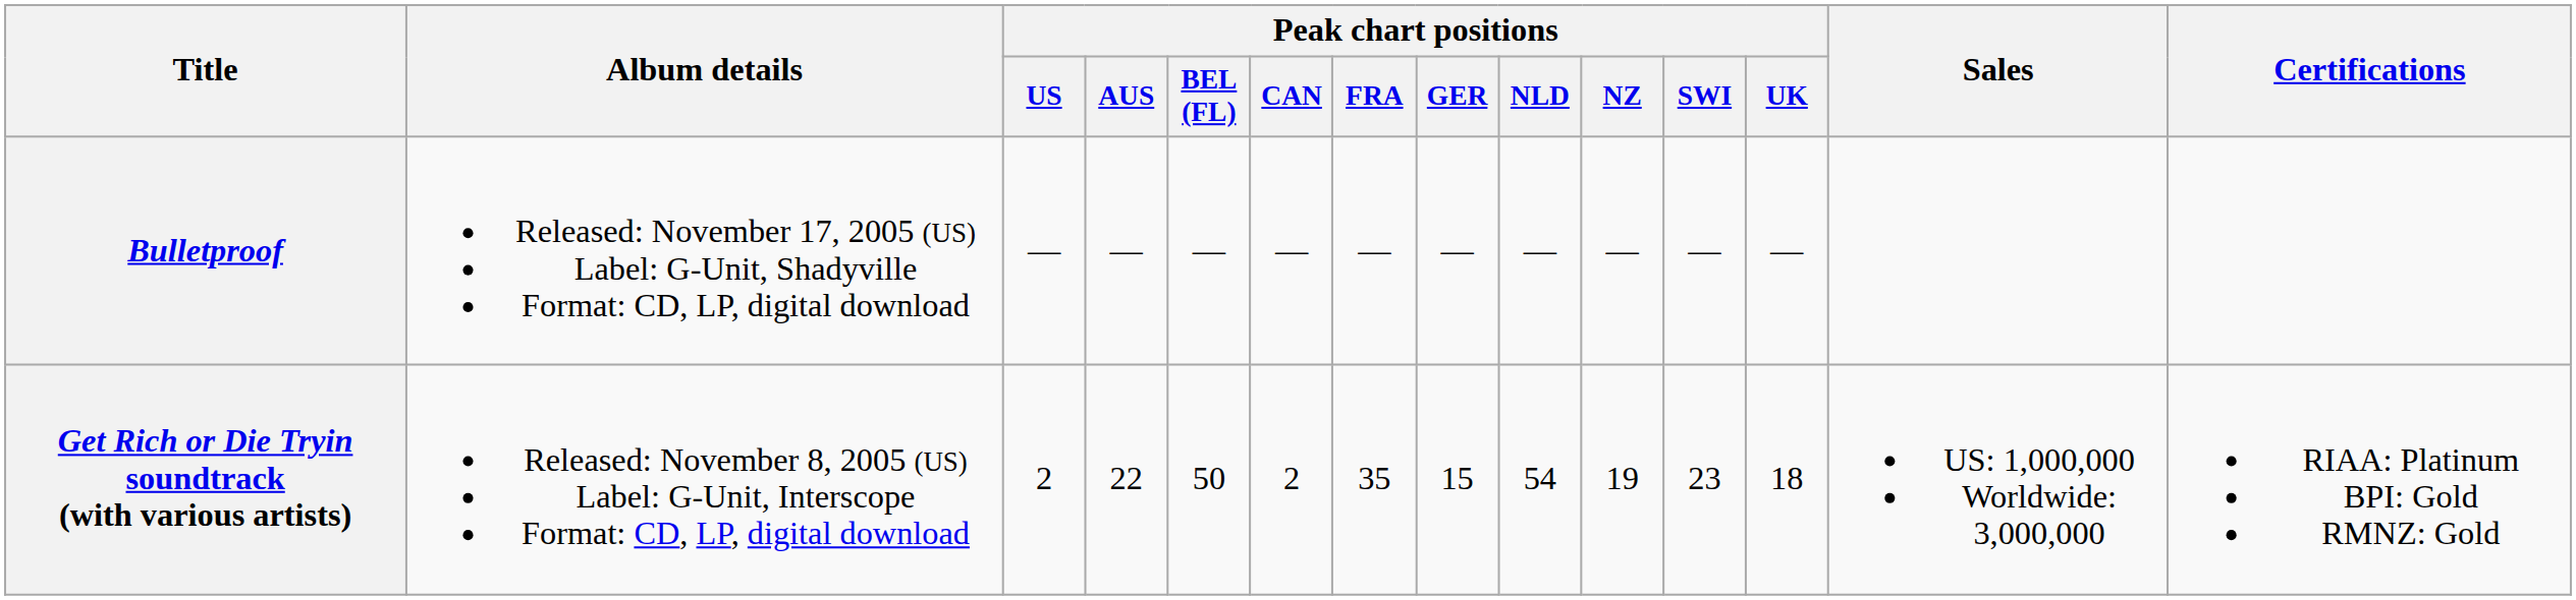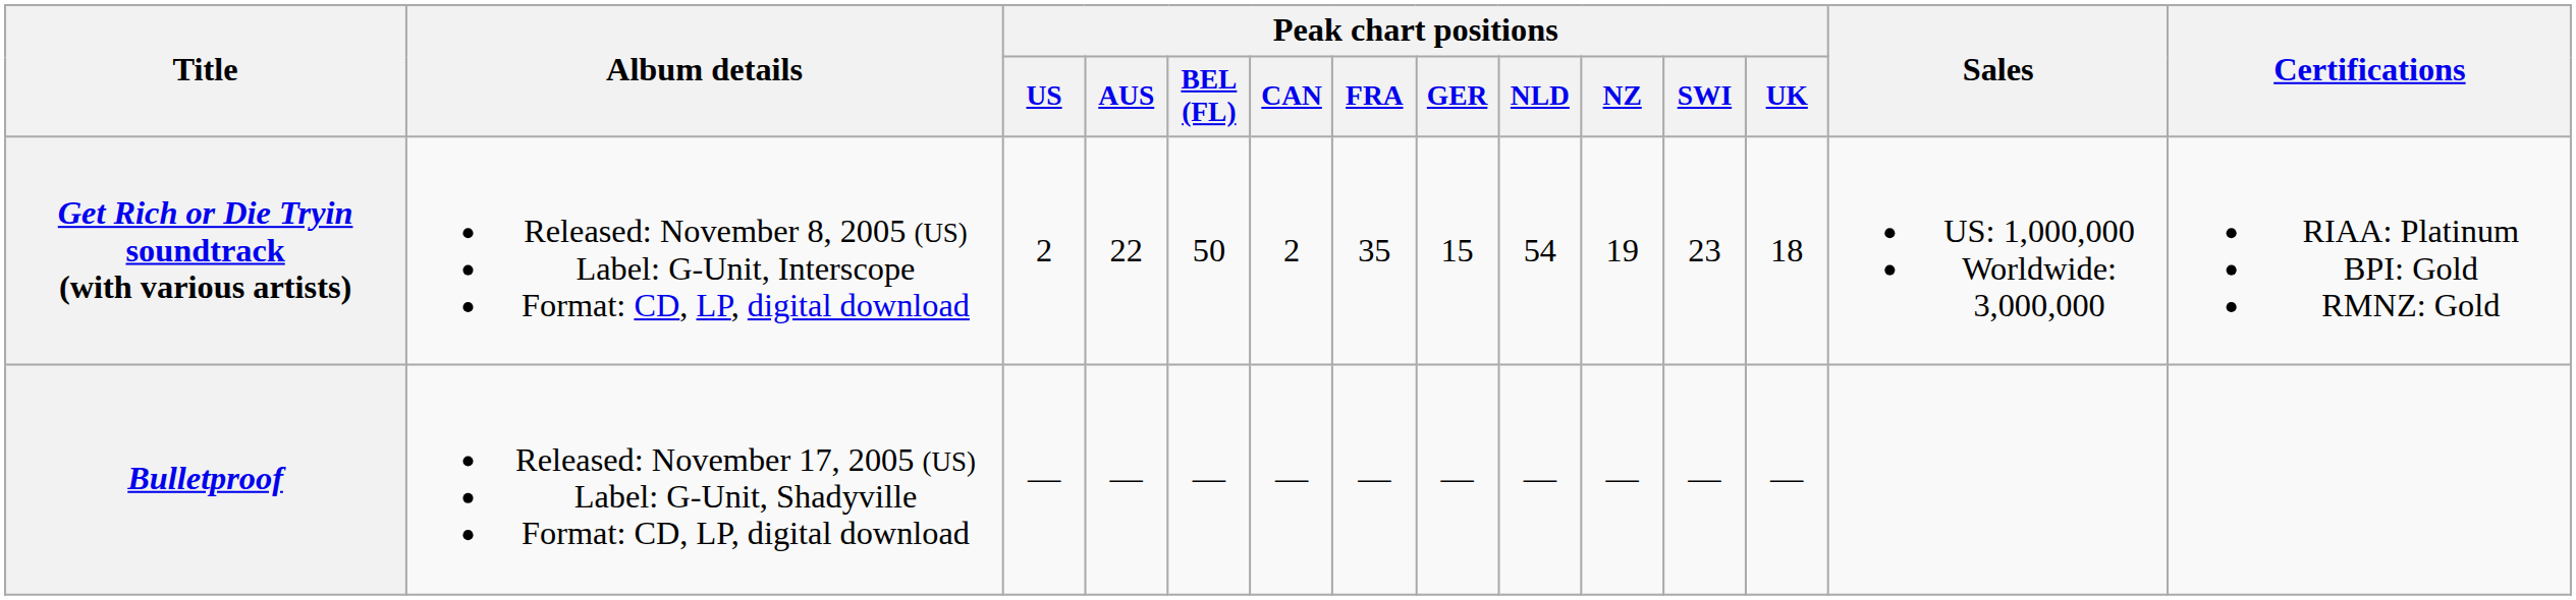 <table class="wikitable plainrowheaders" style="text-align:center;">
 <tr>
 <th scope="col" rowspan="2" style="width:12em;">Title</th>
 <th scope="col" rowspan="2" style="width:18em;">Album details</th>
 <th scope="col" colspan="10">Peak chart positions</th>
 <th scope="col" rowspan="2" style="width:10em;">Sales</th>
 <th scope="col" rowspan="2" style="width:12em;"><a href='#'>Certifications</a></th>
 </tr>
 <tr>
 <th scope="col" style="width:2.5em;font-size:85%;"><a href='#'>US</a><br></th>
 <th scope="col" style="width:2.5em;font-size:85%;"><a href='#'>AUS</a><br></th>
 <th scope="col" style="width:2.5em;font-size:85%;"><a href='#'>BEL<br>(FL)</a><br></th>
 <th scope="col" style="width:2.5em;font-size:85%;"><a href='#'>CAN</a><br></th>
 <th scope="col" style="width:2.5em;font-size:85%;"><a href='#'>FRA</a><br></th>
 <th scope="col" style="width:2.5em;font-size:85%;"><a href='#'>GER</a><br></th>
 <th scope="col" style="width:2.5em;font-size:85%;"><a href='#'>NLD</a><br></th>
 <th scope="col" style="width:2.5em;font-size:85%;"><a href='#'>NZ</a><br></th>
 <th scope="col" style="width:2.5em;font-size:85%;"><a href='#'>SWI</a><br></th>
 <th scope="col" style="width:2.5em;font-size:85%;"><a href='#'>UK</a><br></th>
 </tr>
 <tr>
+<th scope="row"><a href='#'><em>Get Rich or Die Tryin</em> soundtrack</a><br><span>(with various artists)</span></th>
+<td><br><ul><li>Released: November 8, 2005 <small>(US)</small></li><li>Label: G-Unit, Interscope</li><li>Format: <a href='#'>CD</a>, <a href='#'>LP</a>, <a href='#'>digital download</a></li></ul></td>
+<td>2</td>
+<td>22</td>
+<td>50</td>
+<td>2</td>
+<td>35</td>
+<td>15</td>
+<td>54</td>
+<td>19</td>
+<td>23</td>
+<td>18</td>
+<td><br><ul><li>US: 1,000,000</li><li>Worldwide: 3,000,000</li></ul></td>
+<td><br><ul><li>RIAA: Platinum</li><li>BPI: Gold</li><li>RMNZ: Gold</li></ul></td>
+</tr>
+<tr>
 <th scope="row"><em><a href='#'>Bulletproof</a></em></th>
 <td><br><ul><li>Released: November 17, 2005 <small>(US)</small></li><li>Label: G-Unit, Shadyville</li><li>Format: CD, LP, digital download</li></ul></td>
 <td>—</td>
 <td>—</td>
 <td>—</td>
 <td>—</td>
 <td>—</td>
 <td>—</td>
 <td>—</td>
 <td>—</td>
 <td>—</td>
 <td>—</td>
 <td></td>
 <td></td>
 </tr>
-<tr>
-<th scope="row"><a href='#'><em>Get Rich or Die Tryin</em> soundtrack</a><br><span>(with various artists)</span></th>
-<td><br><ul><li>Released: November 8, 2005 <small>(US)</small></li><li>Label: G-Unit, Interscope</li><li>Format: <a href='#'>CD</a>, <a href='#'>LP</a>, <a href='#'>digital download</a></li></ul></td>
-<td>2</td>
-<td>22</td>
-<td>50</td>
-<td>2</td>
-<td>35</td>
-<td>15</td>
-<td>54</td>
-<td>19</td>
-<td>23</td>
-<td>18</td>
-<td><br><ul><li>US: 1,000,000</li><li>Worldwide: 3,000,000</li></ul></td>
-<td><br><ul><li>RIAA: Platinum</li><li>BPI: Gold</li><li>RMNZ: Gold</li></ul></td>
-</tr>
 </table>
